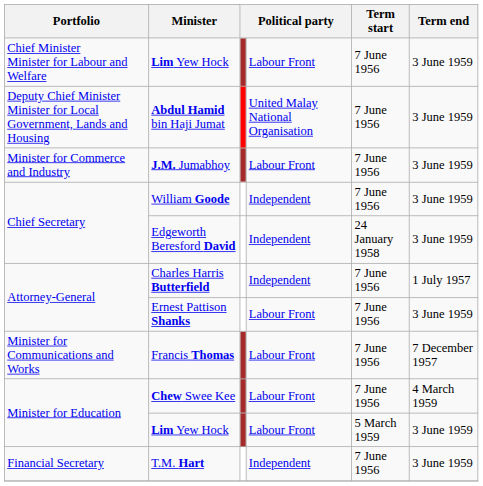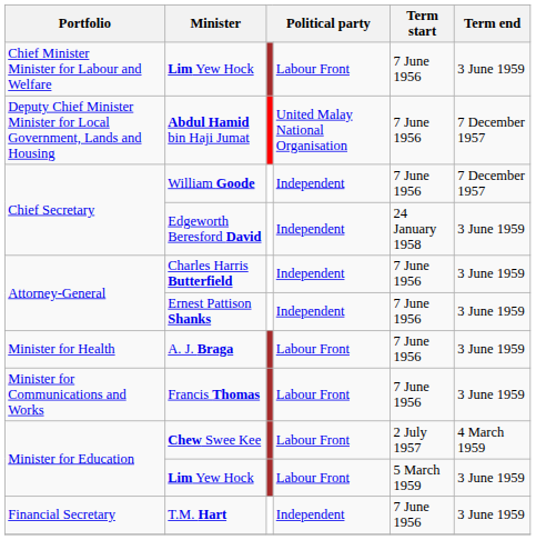 <table class=wikitable>
 <tr>
 <th>Portfolio</th>
 <th>Minister</th>
 <th colspan="2">Political party</th>
 <th>Term start</th>
 <th>Term end</th>
 </tr>
 <tr>
 <td><a href='#'>Chief Minister</a><br> <a href='#'>Minister for Labour and Welfare</a></td>
 <td><a href='#'><strong>Lim</strong> Yew Hock</a></td>
 <td bgcolor=Brown></td>
 <td><a href='#'>Labour Front</a></td>
 <td>7 June 1956</td>
 <td>3 June 1959</td>
 </tr>
 <tr>
 <td><a href='#'>Deputy Chief Minister</a><br><a href='#'>Minister for Local Government, Lands and Housing</a></td>
 <td><a href='#'><strong>Abdul Hamid</strong> bin Haji Jumat</a></td>
 <td bgcolor=Red></td>
 <td><a href='#'>United Malay National Organisation</a></td>
 <td>7 June 1956</td>
-<td>3 June 1959</td>
-</tr>
-<tr>
-<td><a href='#'>Minister for Commerce and Industry</a></td>
-<td><a href='#'><strong>J.M.</strong> Jumabhoy</a></td>
-<td bgcolor=Brown></td>
-<td><a href='#'>Labour Front</a></td>
-<td>7 June 1956</td>
-<td>3 June 1959</td>
+<td>7 December 1957</td>
 </tr>
 <tr>
 <td rowspan="2"><a href='#'>Chief Secretary</a></td>
 <td><a href='#'>William <strong>Goode</strong></a></td>
 <td bgcolor=white></td>
 <td><a href='#'>Independent</a></td>
 <td>7 June 1956</td>
-<td>3 June 1959</td>
+<td>7 December 1957</td>
 </tr>
 <tr>
 <td><a href='#'>Edgeworth Beresford <strong>David</strong></a></td>
 <td bgcolor="white"></td>
 <td><a href='#'>Independent</a></td>
 <td>24 January 1958</td>
 <td>3 June 1959</td>
 </tr>
 <tr>
 <td rowspan="2"><a href='#'>Attorney-General</a></td>
 <td><a href='#'>Charles Harris <strong>Butterfield</strong></a></td>
 <td bgcolor="white"></td>
 <td><a href='#'>Independent</a></td>
 <td>7 June 1956</td>
-<td>1 July 1957</td>
+<td>3 June 1959</td>
 </tr>
 <tr>
 <td><a href='#'>Ernest Pattison <strong>Shanks</strong></a></td>
 <td bgcolor="white"></td>
+<td><a href='#'>Independent</a></td>
+<td>7 June 1956</td>
+<td>3 June 1959</td>
+</tr>
+<tr>
+<td><a href='#'>Minister for Health</a></td>
+<td><a href='#'>A. J. <strong>Braga</strong></a></td>
+<td bgcolor="Brown"></td>
 <td><a href='#'>Labour Front</a></td>
 <td>7 June 1956</td>
 <td>3 June 1959</td>
 </tr>
 <tr>
 <td><a href='#'>Minister for Communications and Works</a></td>
 <td><a href='#'>Francis <strong>Thomas</strong></a></td>
 <td bgcolor="Brown"></td>
 <td><a href='#'>Labour Front</a></td>
 <td>7 June 1956</td>
-<td>7 December 1957</td>
+<td>3 June 1959</td>
 </tr>
 <tr>
 <td rowspan="2"><a href='#'>Minister for Education</a></td>
 <td><a href='#'><strong>Chew</strong> Swee Kee</a></td>
 <td bgcolor="Brown"></td>
 <td><a href='#'>Labour Front</a></td>
-<td>7 June 1956</td>
+<td>2 July 1957</td>
 <td>4 March 1959</td>
 </tr>
 <tr>
 <td><a href='#'><strong>Lim</strong> Yew Hock</a></td>
 <td bgcolor="Brown"></td>
 <td><a href='#'>Labour Front</a></td>
 <td>5 March 1959</td>
 <td>3 June 1959</td>
 </tr>
 <tr>
 <td><a href='#'>Financial Secretary</a></td>
 <td><a href='#'>T.M. <strong>Hart</strong></a></td>
 <td bgcolor="white"></td>
 <td><a href='#'>Independent</a></td>
 <td>7 June 1956</td>
 <td>3 June 1959</td>
 </tr>
 <tr>
 </tr>
 </table>
